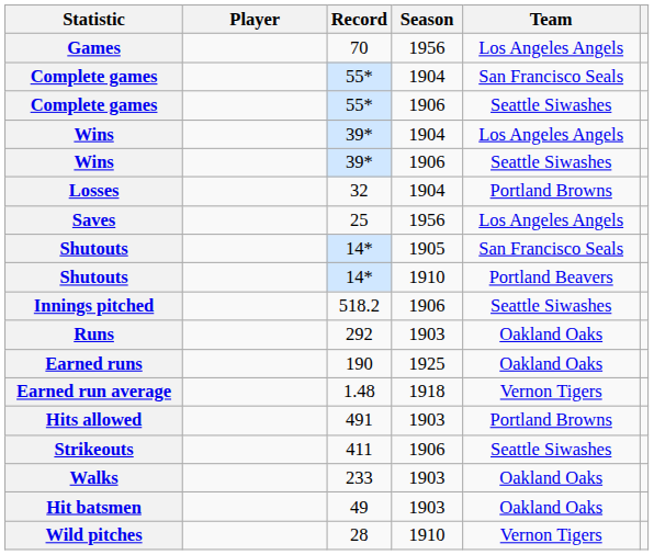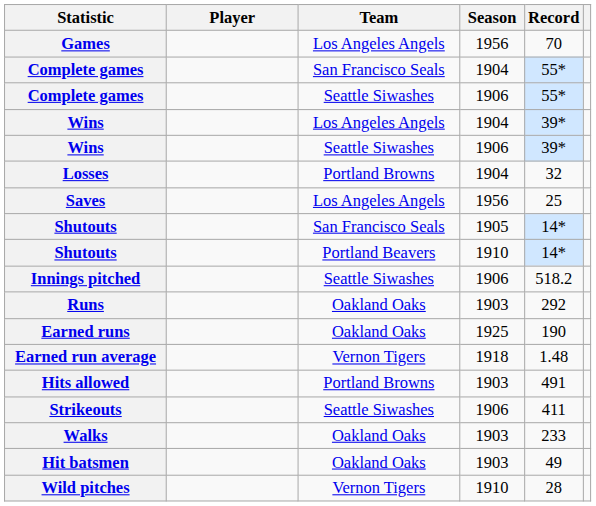 <table class="wikitable sortable plainrowheaders" style="text-align:center">
 <tr>
 <th scope="col" width="150px">Statistic</th>
 <th scope="col" width="120px">Player</th>
+<th scope="col" width="150px">Team</th>
+<th scope="col" width="55px">Season</th>
 <th scope="col" width="50px" class="unsortable">Record</th>
-<th scope="col" width="55px">Season</th>
-<th scope="col" width="150px">Team</th>
 <th scope="col" class="unsortable"></th>
 </tr>
 <tr>
 <th scope="row" style="text-align:center"><a href='#'>Games</a></th>
 <td></td>
+<td><a href='#'>Los Angeles Angels</a></td>
+<td>1956</td>
 <td>70</td>
-<td>1956</td>
-<td><a href='#'>Los Angeles Angels</a></td>
 <td></td>
 </tr>
 <tr>
 <th scope="row" style="text-align:center"><a href='#'>Complete games</a></th>
 <td></td>
+<td><a href='#'>San Francisco Seals</a></td>
+<td>1904</td>
 <td bgcolor="#D0E7FF">55*</td>
-<td>1904</td>
-<td><a href='#'>San Francisco Seals</a></td>
 <td></td>
 </tr>
 <tr>
 <th scope="row" style="text-align:center"><a href='#'>Complete games</a></th>
 <td></td>
+<td><a href='#'>Seattle Siwashes</a></td>
+<td>1906</td>
 <td bgcolor="#D0E7FF">55*</td>
-<td>1906</td>
-<td><a href='#'>Seattle Siwashes</a></td>
 <td></td>
 </tr>
 <tr>
 <th scope="row" style="text-align:center"><a href='#'>Wins</a></th>
 <td></td>
+<td><a href='#'>Los Angeles Angels</a></td>
+<td>1904</td>
 <td bgcolor="#D0E7FF">39*</td>
-<td>1904</td>
-<td><a href='#'>Los Angeles Angels</a></td>
 <td></td>
 </tr>
 <tr>
 <th scope="row" style="text-align:center"><a href='#'>Wins</a></th>
 <td></td>
+<td><a href='#'>Seattle Siwashes</a></td>
+<td>1906</td>
 <td bgcolor="#D0E7FF">39*</td>
-<td>1906</td>
-<td><a href='#'>Seattle Siwashes</a></td>
 <td></td>
 </tr>
 <tr>
 <th scope="row" style="text-align:center"><a href='#'>Losses</a></th>
 <td></td>
+<td><a href='#'>Portland Browns</a></td>
+<td>1904</td>
 <td>32</td>
-<td>1904</td>
-<td><a href='#'>Portland Browns</a></td>
 <td></td>
 </tr>
 <tr>
 <th scope="row" style="text-align:center"><a href='#'>Saves</a></th>
 <td></td>
+<td><a href='#'>Los Angeles Angels</a></td>
+<td>1956</td>
 <td>25</td>
-<td>1956</td>
-<td><a href='#'>Los Angeles Angels</a></td>
 <td></td>
 </tr>
 <tr>
 <th scope="row" style="text-align:center"><a href='#'>Shutouts</a></th>
 <td></td>
+<td><a href='#'>San Francisco Seals</a></td>
+<td>1905</td>
 <td bgcolor="#D0E7FF">14*</td>
-<td>1905</td>
-<td><a href='#'>San Francisco Seals</a></td>
 <td></td>
 </tr>
 <tr>
 <th scope="row" style="text-align:center"><a href='#'>Shutouts</a></th>
 <td></td>
+<td><a href='#'>Portland Beavers</a></td>
+<td>1910</td>
 <td bgcolor="#D0E7FF">14*</td>
-<td>1910</td>
-<td><a href='#'>Portland Beavers</a></td>
 <td></td>
 </tr>
 <tr>
 <th scope="row" style="text-align:center"><a href='#'>Innings pitched</a></th>
 <td></td>
+<td><a href='#'>Seattle Siwashes</a></td>
+<td>1906</td>
 <td>518.2</td>
-<td>1906</td>
-<td><a href='#'>Seattle Siwashes</a></td>
 <td></td>
 </tr>
 <tr>
 <th scope="row" style="text-align:center"><a href='#'>Runs</a></th>
 <td></td>
+<td><a href='#'>Oakland Oaks</a></td>
+<td>1903</td>
 <td>292</td>
-<td>1903</td>
-<td><a href='#'>Oakland Oaks</a></td>
 <td></td>
 </tr>
 <tr>
 <th scope="row" style="text-align:center"><a href='#'>Earned runs</a></th>
 <td></td>
+<td><a href='#'>Oakland Oaks</a></td>
+<td>1925</td>
 <td>190</td>
-<td>1925</td>
-<td><a href='#'>Oakland Oaks</a></td>
 <td></td>
 </tr>
 <tr>
 <th scope="row" style="text-align:center"><a href='#'>Earned run average</a></th>
 <td></td>
+<td><a href='#'>Vernon Tigers</a></td>
+<td>1918</td>
 <td>1.48</td>
-<td>1918</td>
-<td><a href='#'>Vernon Tigers</a></td>
 <td></td>
 </tr>
 <tr>
 <th scope="row" style="text-align:center"><a href='#'>Hits allowed</a></th>
 <td></td>
+<td><a href='#'>Portland Browns</a></td>
+<td>1903</td>
 <td>491</td>
-<td>1903</td>
-<td><a href='#'>Portland Browns</a></td>
 <td></td>
 </tr>
 <tr>
 <th scope="row" style="text-align:center"><a href='#'>Strikeouts</a></th>
 <td></td>
+<td><a href='#'>Seattle Siwashes</a></td>
+<td>1906</td>
 <td>411</td>
-<td>1906</td>
-<td><a href='#'>Seattle Siwashes</a></td>
 <td></td>
 </tr>
 <tr>
 <th scope="row" style="text-align:center"><a href='#'>Walks</a></th>
 <td></td>
+<td><a href='#'>Oakland Oaks</a></td>
+<td>1903</td>
 <td>233</td>
-<td>1903</td>
-<td><a href='#'>Oakland Oaks</a></td>
 <td></td>
 </tr>
 <tr>
 <th scope="row" style="text-align:center"><a href='#'>Hit batsmen</a></th>
 <td></td>
+<td><a href='#'>Oakland Oaks</a></td>
+<td>1903</td>
 <td>49</td>
-<td>1903</td>
-<td><a href='#'>Oakland Oaks</a></td>
 <td></td>
 </tr>
 <tr>
 <th scope="row" style="text-align:center"><a href='#'>Wild pitches</a></th>
 <td></td>
+<td><a href='#'>Vernon Tigers</a></td>
+<td>1910</td>
 <td>28</td>
-<td>1910</td>
-<td><a href='#'>Vernon Tigers</a></td>
 <td></td>
 </tr>
 </table>
